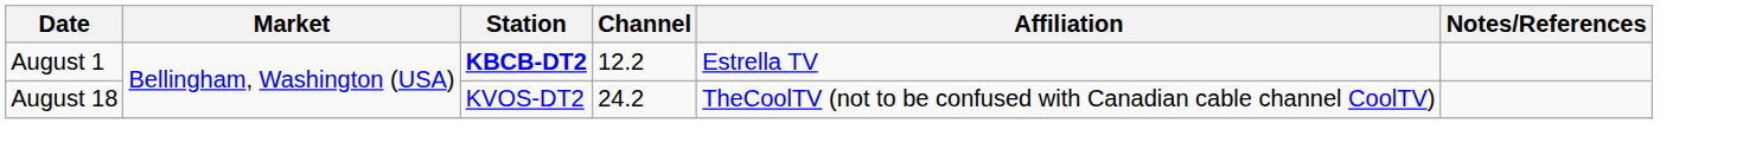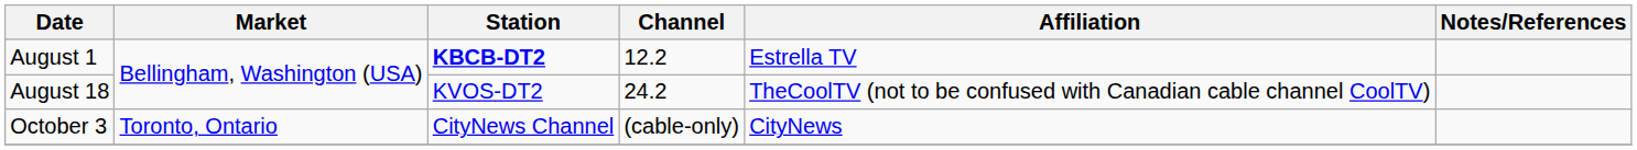 <table class="wikitable">
 <tr>
 <th>Date</th>
 <th>Market</th>
 <th>Station</th>
 <th>Channel</th>
 <th>Affiliation</th>
 <th>Notes/References</th>
 </tr>
 <tr>
 <td>August 1</td>
 <td rowspan=2><a href='#'>Bellingham</a>, <a href='#'>Washington</a> (<a href='#'>USA</a>) <br> </td>
 <td><strong><a href='#'>KBCB-DT2</a></strong></td>
 <td>12.2</td>
 <td><a href='#'>Estrella TV</a></td>
 <td></td>
 </tr>
 <tr>
 <td>August 18</td>
 <td><a href='#'>KVOS-DT2</a></td>
 <td>24.2</td>
 <td><a href='#'>TheCoolTV</a> (not to be confused with Canadian cable channel <a href='#'>CoolTV</a>)</td>
 <td></td>
 </tr>
 <tr>
+<td>October 3</td>
+<td><a href='#'>Toronto, Ontario</a></td>
+<td><a href='#'>CityNews Channel</a></td>
+<td>(cable-only)</td>
+<td><a href='#'>CityNews</a></td>
+<td></td>
+</tr>
+<tr>
 </tr>
 </table>
